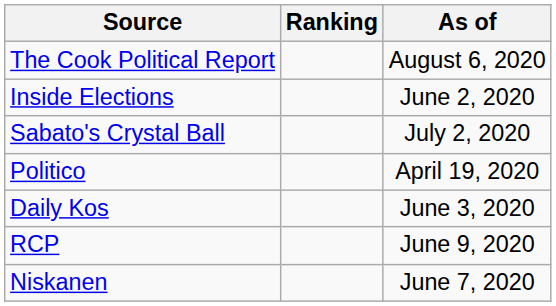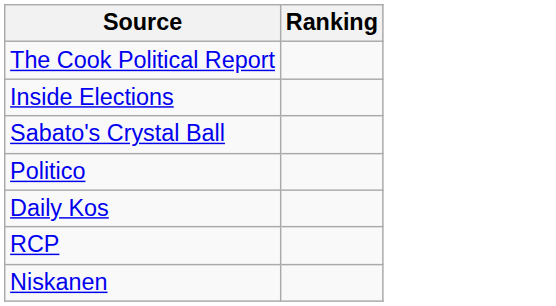 <table class="wikitable" style="text-align:center">
 <tr>
 <th>Source</th>
 <th>Ranking</th>
-<th>As of</th>
 </tr>
 <tr>
 <td align=left><a href='#'>The Cook Political Report</a></td>
 <td></td>
-<td>August 6, 2020</td>
 </tr>
 <tr>
 <td align=left><a href='#'>Inside Elections</a></td>
 <td></td>
-<td>June 2, 2020</td>
 </tr>
 <tr>
 <td align=left><a href='#'>Sabato's Crystal Ball</a></td>
 <td></td>
-<td>July 2, 2020</td>
 </tr>
 <tr>
 <td align="left"><a href='#'>Politico</a></td>
 <td></td>
-<td>April 19, 2020</td>
 </tr>
 <tr>
 <td align="left"><a href='#'>Daily Kos</a></td>
 <td></td>
-<td>June 3, 2020</td>
 </tr>
 <tr>
 <td align="left"><a href='#'>RCP</a></td>
 <td></td>
-<td>June 9, 2020</td>
 </tr>
 <tr>
 <td align="left"><a href='#'>Niskanen</a></td>
 <td></td>
-<td>June 7, 2020</td>
 </tr>
 </table>
